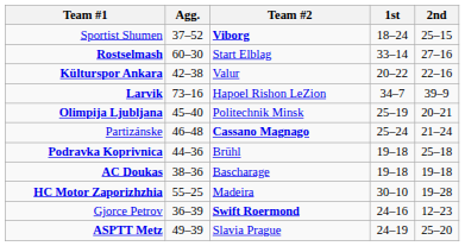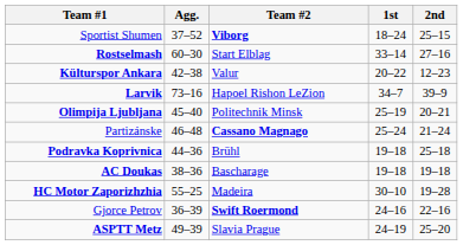 <table class=wikitable style="text-align:center">
 <tr>
 <th width=200>Team #1</th>
 <th width=50>Agg.</th>
 <th width=200>Team #2</th>
 <th width=50>1st</th>
 <th width=50>2nd</th>
 </tr>
 <tr>
 <td align=right><a href='#'>Sportist Shumen</a> </td>
 <td>37–52</td>
 <td align=left> <strong><a href='#'>Viborg</a></strong></td>
 <td align=center>18–24</td>
 <td align=center>25–15</td>
 </tr>
 <tr>
 <td align=right><strong><a href='#'>Rostselmash</a></strong> </td>
 <td>60–30</td>
 <td align=left> <a href='#'>Start Elblag</a></td>
 <td align=center>33–14</td>
 <td align=center>27–16</td>
 </tr>
 <tr>
 <td align=right><strong><a href='#'>Külturspor Ankara</a></strong> </td>
 <td>42–38</td>
 <td align=left> <a href='#'>Valur</a></td>
 <td align=center>20–22</td>
-<td align=center>22–16</td>
+<td align=center>12–23</td>
 </tr>
 <tr>
 <td align=right><strong><a href='#'>Larvik</a></strong> </td>
 <td>73–16</td>
 <td align=left> <a href='#'>Hapoel Rishon LeZion</a></td>
 <td align=center>34–7</td>
 <td align=center>39–9</td>
 </tr>
 <tr>
 <td align=right><strong><a href='#'>Olimpija Ljubljana</a></strong> </td>
 <td>45–40</td>
 <td align=left> <a href='#'>Politechnik Minsk</a></td>
 <td align=center>25–19</td>
 <td align=center>20–21</td>
 </tr>
 <tr>
 <td align=right><a href='#'>Partizánske</a> </td>
 <td>46–48</td>
 <td align=left> <strong><a href='#'>Cassano Magnago</a></strong></td>
 <td align=center>25–24</td>
 <td align=center>21–24</td>
 </tr>
 <tr>
 <td align=right><strong><a href='#'>Podravka Koprivnica</a></strong> </td>
 <td>44–36</td>
 <td align=left> <a href='#'>Brühl</a></td>
 <td align=center>19–18</td>
 <td align=center>25–18</td>
 </tr>
 <tr>
 <td align=right><strong><a href='#'>AC Doukas</a></strong> </td>
 <td>38–36</td>
 <td align=left> <a href='#'>Bascharage</a></td>
 <td align=center>19–18</td>
 <td align=center>19–18</td>
 </tr>
 <tr>
 <td align=right><strong><a href='#'>HC Motor Zaporizhzhia</a></strong> </td>
 <td>55–25</td>
 <td align=left> <a href='#'>Madeira</a></td>
 <td align=center>30–10</td>
 <td align=center>19–28</td>
 </tr>
 <tr>
 <td align=right><a href='#'>Gjorce Petrov</a> </td>
 <td>36–39</td>
 <td align=left> <strong><a href='#'>Swift Roermond</a></strong></td>
 <td align=center>24–16</td>
-<td align=center>12–23</td>
+<td align=center>22–16</td>
 </tr>
 <tr>
 <td align=right><strong><a href='#'>ASPTT Metz</a></strong> </td>
 <td>49–39</td>
 <td align=left> <a href='#'>Slavia Prague</a></td>
 <td align=center>24–19</td>
 <td align=center>25–20</td>
 </tr>
 </table>
